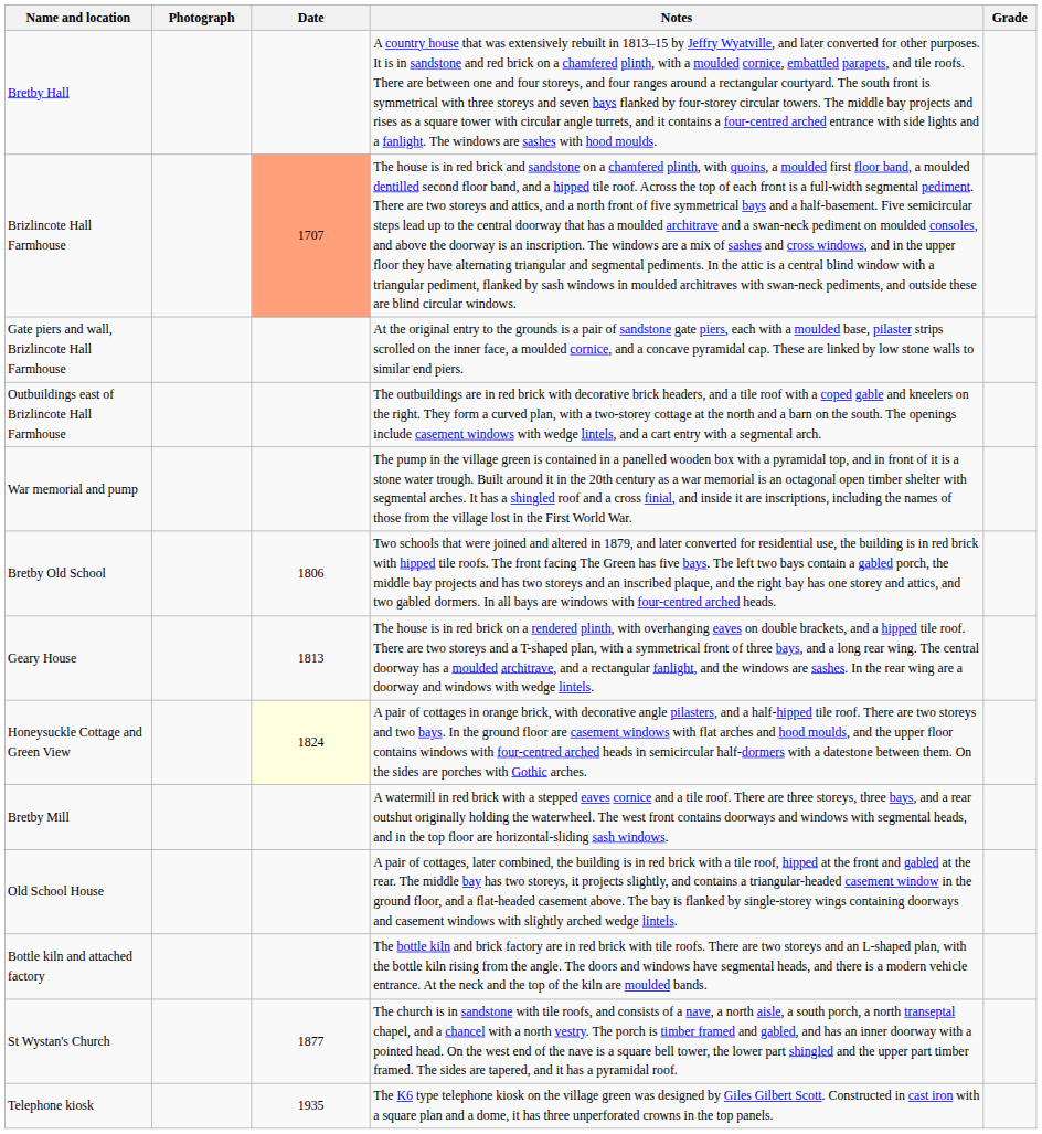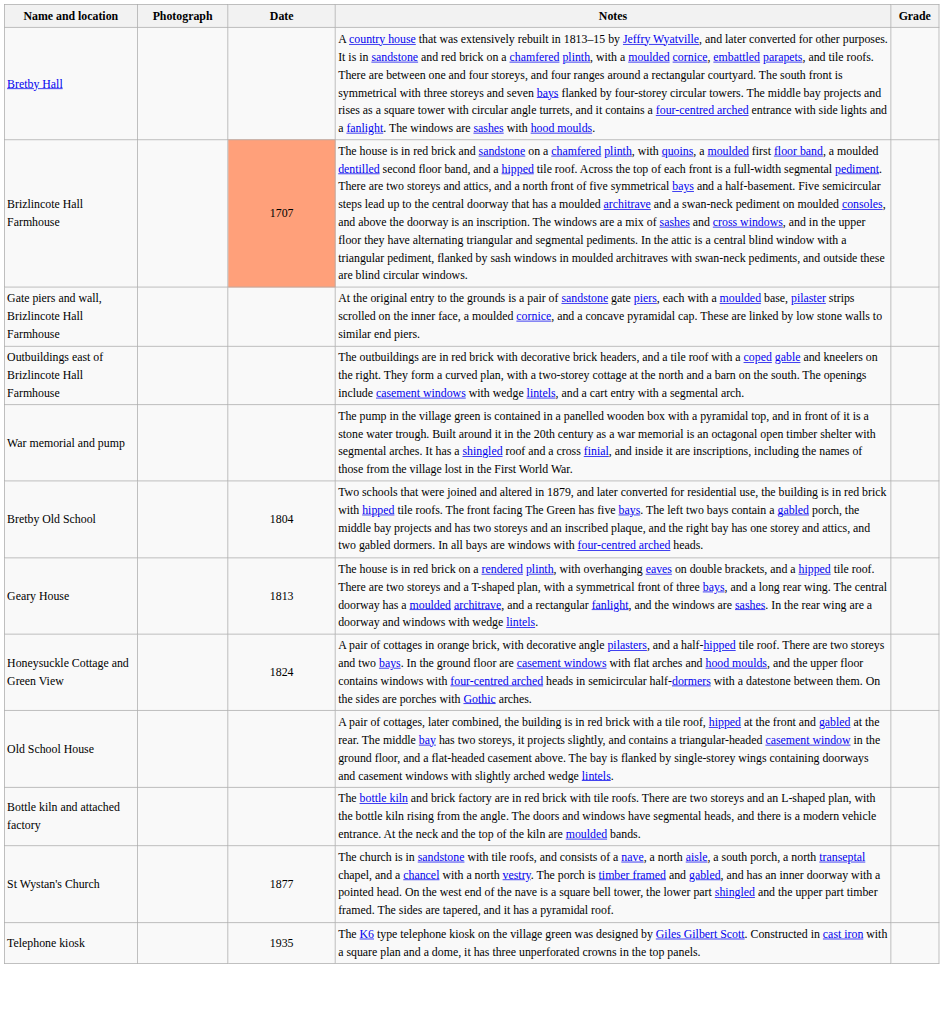 <table class="wikitable sortable plainrowheaders" style="width:100%; border:0; text-align:left; line-height:150%;">
 <tr>
 <th scope="col"  style="width:150px">Name and location</th>
 <th scope="col"  style="width:100px" class="unsortable">Photograph</th>
 <th scope="col"  style="width:120px">Date</th>
 <th scope="col"  style="width:650px" class="unsortable">Notes</th>
 <th scope="col"  style="width:50px">Grade</th>
 </tr>
 <tr>
 <td><a href='#'>Bretby Hall</a><br><small></small></td>
 <td></td>
 <td align="center"></td>
 <td>A <a href='#'>country house</a> that was extensively rebuilt in 1813–15 by <a href='#'>Jeffry Wyatville</a>, and later converted for other purposes.  It is in <a href='#'>sandstone</a> and red brick on a <a href='#'>chamfered</a> <a href='#'>plinth</a>, with a <a href='#'>moulded</a> <a href='#'>cornice</a>, <a href='#'>embattled</a> <a href='#'>parapets</a>, and tile roofs.  There are between one and four storeys, and four ranges around a rectangular courtyard.  The south front is symmetrical with three storeys and seven <a href='#'>bays</a> flanked by four-storey circular towers.  The middle bay projects and rises as a square tower with circular angle turrets, and it contains a <a href='#'>four-centred arched</a> entrance with side lights and a <a href='#'>fanlight</a>.  The windows are <a href='#'>sashes</a> with <a href='#'>hood moulds</a>.</td>
 <td align="center" ></td>
 </tr>
 <tr>
 <td>Brizlincote Hall Farmhouse<br><small></small></td>
 <td></td>
 <td align="center" style="background: lightsalmon;">1707</td>
 <td>The house is in red brick and <a href='#'>sandstone</a> on a <a href='#'>chamfered</a> <a href='#'>plinth</a>, with <a href='#'>quoins</a>, a <a href='#'>moulded</a> first <a href='#'>floor band</a>, a moulded <a href='#'>dentilled</a> second floor band, and a <a href='#'>hipped</a> tile roof.  Across the top of each front is a full-width segmental <a href='#'>pediment</a>.  There are two storeys and attics, and a north front of five symmetrical <a href='#'>bays</a> and a half-basement.  Five semicircular steps lead up to the central doorway that has a moulded <a href='#'>architrave</a> and a swan-neck pediment on moulded <a href='#'>consoles</a>, and above the doorway is an inscription.  The windows are a mix of <a href='#'>sashes</a> and <a href='#'>cross windows</a>, and in the upper floor they have alternating triangular and segmental pediments.  In the attic is a central blind window with a triangular pediment, flanked by sash windows in moulded architraves with swan-neck pediments, and outside these are blind circular windows.</td>
 <td align="center" ></td>
 </tr>
 <tr>
 <td>Gate piers and wall,<br>Brizlincote Hall Farmhouse<br><small></small></td>
 <td></td>
 <td align="center"></td>
 <td>At the original entry to the grounds is a pair of <a href='#'>sandstone</a> gate <a href='#'>piers</a>, each with a <a href='#'>moulded</a> base, <a href='#'>pilaster</a> strips scrolled on the inner face, a moulded <a href='#'>cornice</a>, and a concave pyramidal cap.  These are linked by low stone walls to similar end piers.</td>
 <td align="center" ></td>
 </tr>
 <tr>
 <td>Outbuildings east of Brizlincote Hall Farmhouse<br><small></small></td>
 <td></td>
 <td align="center"></td>
 <td>The outbuildings are in red brick with decorative brick headers, and a tile roof with a <a href='#'>coped</a> <a href='#'>gable</a> and kneelers on the right.  They form a curved plan, with a two-storey cottage at the north and a barn on the south.  The openings include <a href='#'>casement windows</a> with wedge <a href='#'>lintels</a>, and a cart entry with a segmental arch.</td>
 <td align="center" ></td>
 </tr>
 <tr>
 <td>War memorial and pump<br><small></small></td>
 <td></td>
 <td align="center"></td>
 <td>The pump in the village green is contained in a panelled wooden box with a pyramidal top, and in front of it is a stone water trough.  Built around it in the 20th century as a war memorial is an octagonal open timber shelter with segmental arches.  It has a <a href='#'>shingled</a> roof and a cross <a href='#'>finial</a>, and inside it are inscriptions, including the names of those from the village lost in the First World War.</td>
 <td align="center" ></td>
 </tr>
 <tr>
 <td>Bretby Old School<br><small></small></td>
 <td></td>
-<td align="center">1806</td>
+<td align="center">1804</td>
 <td>Two schools that were joined and altered in 1879, and later converted for residential use, the building is in red brick with <a href='#'>hipped</a> tile roofs.  The front facing The Green has five <a href='#'>bays</a>.  The left two bays contain a <a href='#'>gabled</a> porch, the middle bay projects and has two storeys and an inscribed plaque, and the right bay has one storey and attics, and two gabled dormers.  In all bays are windows with <a href='#'>four-centred arched</a> heads.</td>
 <td align="center" ></td>
 </tr>
 <tr>
 <td>Geary House<br><small></small></td>
 <td></td>
 <td align="center">1813</td>
 <td>The house is in red brick on a <a href='#'>rendered</a> <a href='#'>plinth</a>, with overhanging <a href='#'>eaves</a> on double brackets, and a <a href='#'>hipped</a> tile roof.  There are two storeys and a T-shaped plan, with a symmetrical front of three <a href='#'>bays</a>, and a long rear wing.  The central doorway has a <a href='#'>moulded</a> <a href='#'>architrave</a>, and a rectangular <a href='#'>fanlight</a>, and the windows are <a href='#'>sashes</a>.  In the rear wing are a doorway and windows with wedge <a href='#'>lintels</a>.</td>
 <td align="center" ></td>
 </tr>
 <tr>
 <td>Honeysuckle Cottage and Green View<br><small></small></td>
 <td></td>
-<td align="center" style="background: lightyellow;">1824</td>
+<td align="center">1824</td>
 <td>A pair of cottages in orange brick, with decorative angle <a href='#'>pilasters</a>, and a half-<a href='#'>hipped</a> tile roof.  There are two storeys and two <a href='#'>bays</a>.  In the ground floor are <a href='#'>casement windows</a> with flat arches and <a href='#'>hood moulds</a>, and the upper floor contains windows with <a href='#'>four-centred arched</a> heads in semicircular half-<a href='#'>dormers</a> with a datestone between them.  On the sides are porches with <a href='#'>Gothic</a> arches.</td>
-<td align="center" ></td>
-</tr>
-<tr>
-<td>Bretby Mill<br><small></small></td>
-<td></td>
-<td align="center"></td>
-<td>A watermill in red brick with a stepped <a href='#'>eaves</a> <a href='#'>cornice</a> and a tile roof.  There are three storeys, three <a href='#'>bays</a>, and a rear outshut originally holding the waterwheel.  The west front contains doorways and windows with segmental heads, and in the top floor are horizontal-sliding <a href='#'>sash windows</a>.</td>
 <td align="center" ></td>
 </tr>
 <tr>
 <td>Old School House<br><small></small></td>
 <td></td>
 <td align="center"></td>
 <td>A pair of cottages, later combined, the building is in red brick with a tile roof, <a href='#'>hipped</a> at the front and <a href='#'>gabled</a> at the rear.  The middle <a href='#'>bay</a> has two storeys, it projects slightly, and contains a triangular-headed <a href='#'>casement window</a> in the ground floor, and a flat-headed casement above.  The bay is flanked by single-storey wings containing doorways and casement windows with slightly arched wedge <a href='#'>lintels</a>.</td>
 <td align="center" ></td>
 </tr>
 <tr>
 <td>Bottle kiln and attached factory<br><small></small></td>
 <td></td>
 <td align="center"></td>
 <td>The <a href='#'>bottle kiln</a> and brick factory are in red brick with tile roofs.  There are two storeys and an L-shaped plan, with the bottle kiln rising from the angle.  The doors and windows have segmental heads, and there is a modern vehicle entrance.  At the neck and the top of the kiln are <a href='#'>moulded</a> bands.</td>
 <td align="center" ></td>
 </tr>
 <tr>
 <td>St Wystan's Church<br><small></small></td>
 <td></td>
 <td align="center">1877</td>
 <td>The church is in <a href='#'>sandstone</a> with tile roofs, and consists of a <a href='#'>nave</a>, a north <a href='#'>aisle</a>, a south porch, a north <a href='#'>transeptal</a> chapel, and a <a href='#'>chancel</a> with a north <a href='#'>vestry</a>.  The porch is <a href='#'>timber framed</a> and <a href='#'>gabled</a>, and has an inner doorway with a pointed head.  On the west end of the nave is a square bell tower, the lower part <a href='#'>shingled</a> and the upper part timber framed.  The sides are tapered, and it has a pyramidal roof.</td>
 <td align="center" ></td>
 </tr>
 <tr>
 <td>Telephone kiosk<br><small></small></td>
 <td></td>
 <td align="center">1935</td>
 <td>The <a href='#'>K6</a> type telephone kiosk on the village green was designed by <a href='#'>Giles Gilbert Scott</a>.  Constructed in <a href='#'>cast iron</a> with a square plan and a dome, it has three unperforated crowns in the top panels.</td>
 <td align="center" ></td>
 </tr>
 <tr>
 </tr>
 </table>
